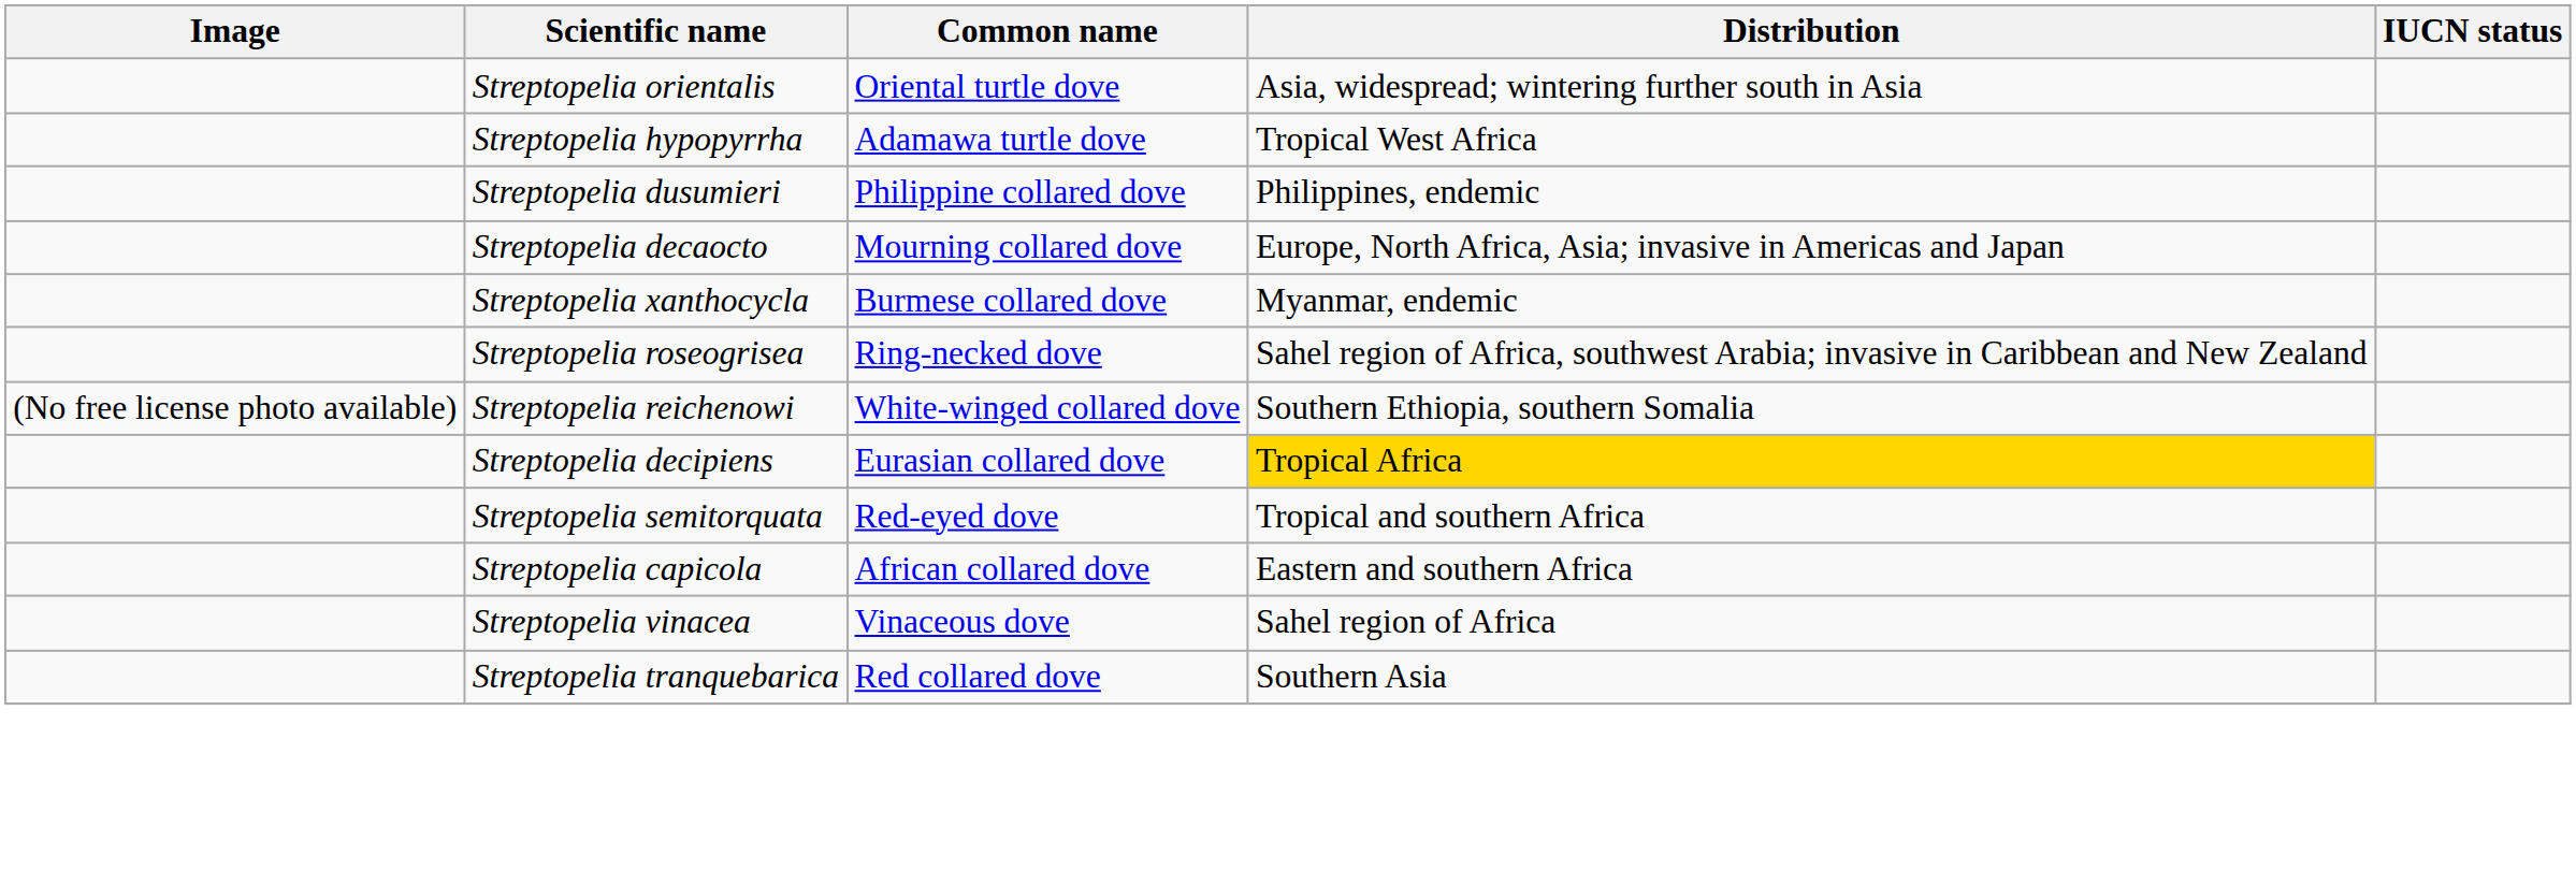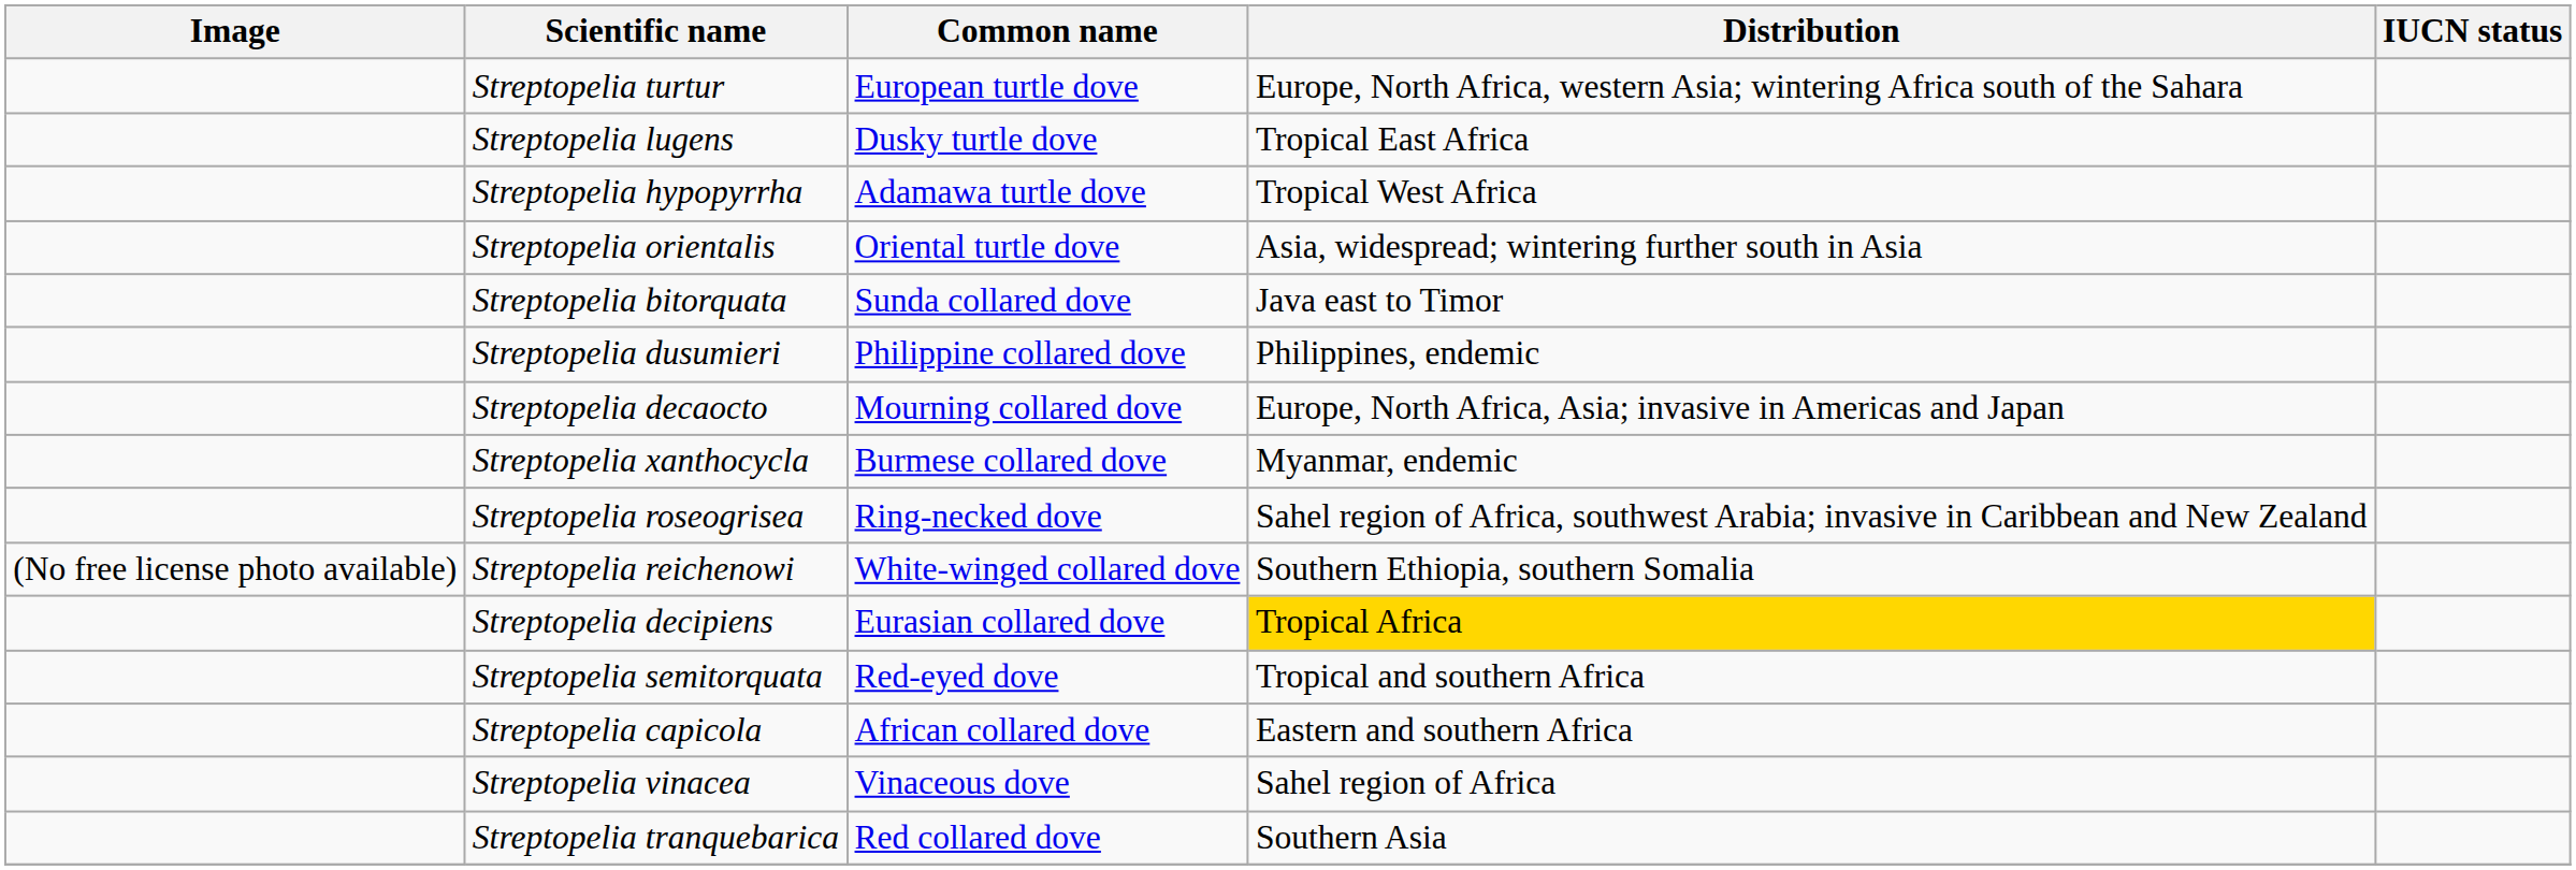 <table class="wikitable">
 <tr>
 <th>Image</th>
 <th>Scientific name</th>
 <th>Common name</th>
 <th>Distribution</th>
 <th>IUCN status</th>
 </tr>
 <tr>
 <td></td>
+<td><em>Streptopelia turtur</em></td>
+<td><a href='#'>European turtle dove</a></td>
+<td>Europe, North Africa, western Asia; wintering Africa south of the Sahara</td>
+<td></td>
+</tr>
+<tr>
+<td></td>
+<td><em>Streptopelia lugens</em></td>
+<td><a href='#'>Dusky turtle dove</a></td>
+<td>Tropical East Africa</td>
+<td></td>
+</tr>
+<tr>
+<td></td>
+<td><em>Streptopelia hypopyrrha</em></td>
+<td><a href='#'>Adamawa turtle dove</a></td>
+<td>Tropical West Africa</td>
+<td></td>
+</tr>
+<tr>
+<td></td>
 <td><em>Streptopelia orientalis</em></td>
 <td><a href='#'>Oriental turtle dove</a></td>
 <td>Asia, widespread; wintering further south in Asia</td>
 <td></td>
 </tr>
 <tr>
 <td></td>
-<td><em>Streptopelia hypopyrrha</em></td>
-<td><a href='#'>Adamawa turtle dove</a></td>
-<td>Tropical West Africa</td>
+<td><em>Streptopelia bitorquata</em></td>
+<td><a href='#'>Sunda collared dove</a></td>
+<td>Java east to Timor</td>
 <td></td>
 </tr>
 <tr>
 <td></td>
 <td><em>Streptopelia dusumieri</em></td>
 <td><a href='#'>Philippine collared dove</a></td>
 <td>Philippines, endemic</td>
 <td></td>
 </tr>
 <tr>
 <td></td>
 <td><em>Streptopelia decaocto</em></td>
 <td><a href='#'>Mourning collared dove</a></td>
 <td>Europe, North Africa, Asia; invasive in Americas and Japan</td>
 <td></td>
 </tr>
 <tr>
 <td></td>
 <td><em>Streptopelia xanthocycla</em></td>
 <td><a href='#'>Burmese collared dove</a></td>
 <td>Myanmar, endemic</td>
 <td></td>
 </tr>
 <tr>
 <td></td>
 <td><em>Streptopelia roseogrisea</em></td>
 <td><a href='#'>Ring-necked dove</a></td>
 <td>Sahel region of Africa, southwest Arabia; invasive in Caribbean and New Zealand</td>
 <td></td>
 </tr>
 <tr>
 <td>(No free license photo available)</td>
 <td><em>Streptopelia reichenowi</em></td>
 <td><a href='#'>White-winged collared dove</a></td>
 <td>Southern Ethiopia, southern Somalia</td>
 <td></td>
 </tr>
 <tr>
 <td></td>
 <td><em>Streptopelia decipiens</em></td>
 <td><a href='#'>Eurasian collared dove</a></td>
 <td style="background: gold;">Tropical Africa</td>
 <td></td>
 </tr>
 <tr>
 <td></td>
 <td><em>Streptopelia semitorquata</em></td>
 <td><a href='#'>Red-eyed dove</a></td>
 <td>Tropical and southern Africa</td>
 <td></td>
 </tr>
 <tr>
 <td></td>
 <td><em>Streptopelia capicola</em></td>
 <td><a href='#'>African collared dove</a></td>
 <td>Eastern and southern Africa</td>
 <td></td>
 </tr>
 <tr>
 <td></td>
 <td><em>Streptopelia vinacea</em></td>
 <td><a href='#'>Vinaceous dove</a></td>
 <td>Sahel region of Africa</td>
 <td></td>
 </tr>
 <tr>
 <td></td>
 <td><em>Streptopelia tranquebarica</em></td>
 <td><a href='#'>Red collared dove</a></td>
 <td>Southern Asia</td>
 <td></td>
 </tr>
 <tr>
 </tr>
 </table>
